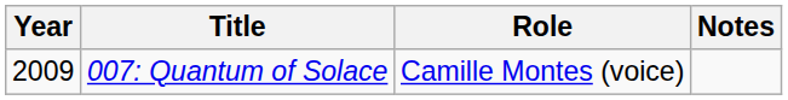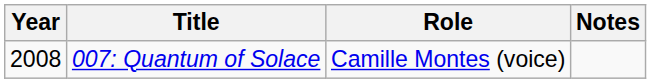 <table class="wikitable sortable">
 <tr>
 <th scope="col">Year</th>
 <th scope="col">Title</th>
 <th scope="col">Role</th>
 <th scope="col" class="unsortable">Notes</th>
 </tr>
 <tr>
-<td>2009</td>
+<td>2008</td>
 <td><em><a href='#'>007: Quantum of Solace</a></em></td>
 <td><a href='#'>Camille Montes</a> (voice)</td>
 <td></td>
 </tr>
 </table>
